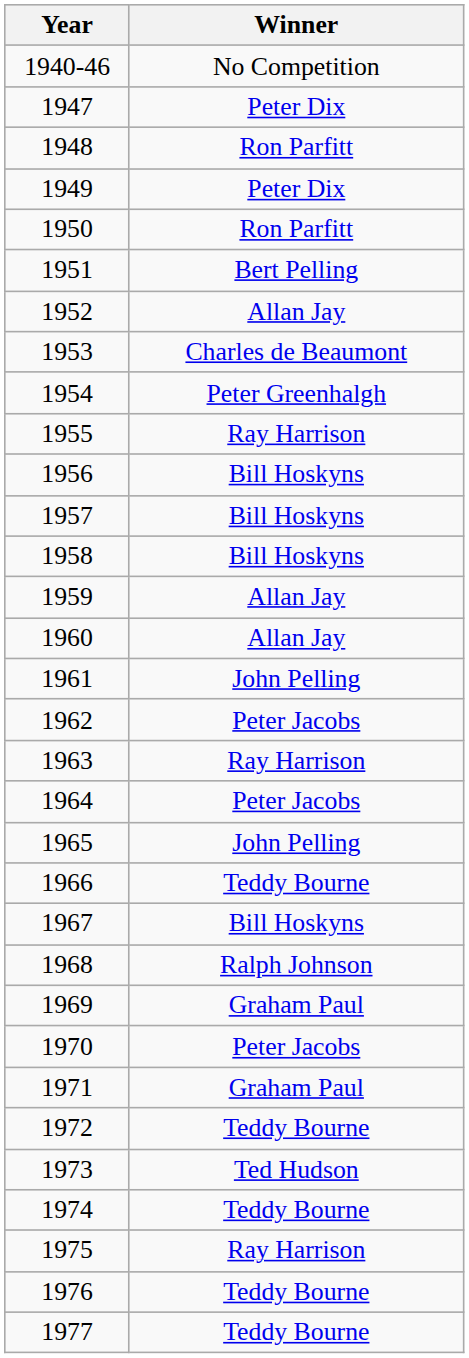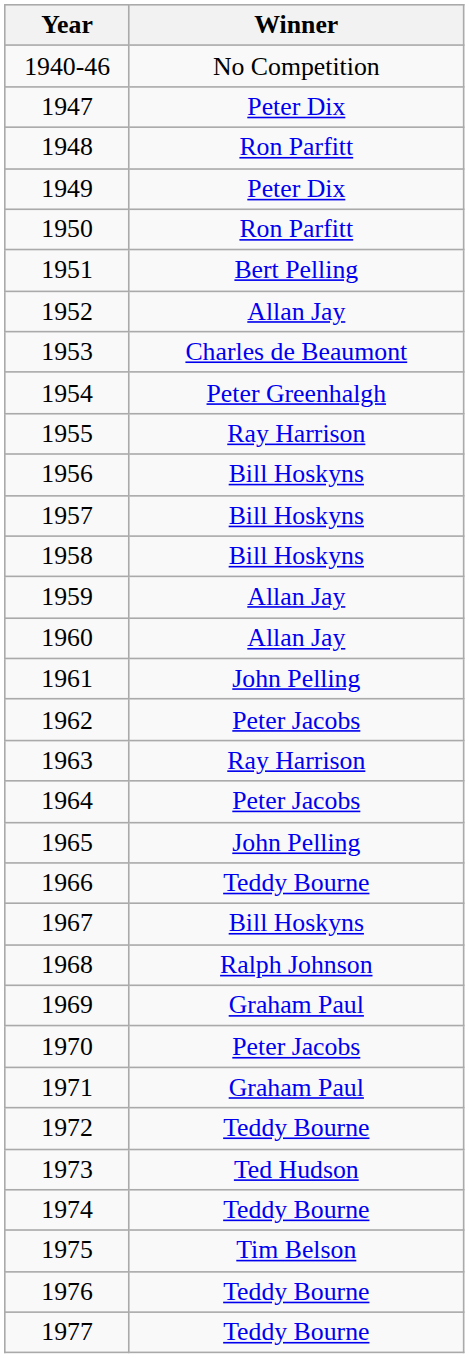 <table class="wikitable" style="text-align:center">
 <tr>
 <th width=70>Year</th>
 <th width=200>Winner</th>
 </tr>
 <tr>
 <td>1940-46</td>
 <td>No Competition</td>
 </tr>
 <tr>
 <td>1947</td>
 <td><a href='#'>Peter Dix</a></td>
 </tr>
 <tr>
 <td>1948</td>
 <td><a href='#'>Ron Parfitt</a></td>
 </tr>
 <tr>
 <td>1949</td>
 <td><a href='#'>Peter Dix</a></td>
 </tr>
 <tr>
 <td>1950</td>
 <td><a href='#'>Ron Parfitt</a></td>
 </tr>
 <tr>
 <td>1951</td>
 <td><a href='#'>Bert Pelling</a></td>
 </tr>
 <tr>
 <td>1952</td>
 <td><a href='#'>Allan Jay</a></td>
 </tr>
 <tr>
 <td>1953</td>
 <td><a href='#'>Charles de Beaumont</a></td>
 </tr>
 <tr>
 <td>1954</td>
 <td><a href='#'>Peter Greenhalgh</a></td>
 </tr>
 <tr>
 <td>1955</td>
 <td><a href='#'>Ray Harrison</a></td>
 </tr>
 <tr>
 <td>1956</td>
 <td><a href='#'>Bill Hoskyns</a></td>
 </tr>
 <tr>
 <td>1957</td>
 <td><a href='#'>Bill Hoskyns</a></td>
 </tr>
 <tr>
 <td>1958</td>
 <td><a href='#'>Bill Hoskyns</a></td>
 </tr>
 <tr>
 <td>1959</td>
 <td><a href='#'>Allan Jay</a></td>
 </tr>
 <tr>
 <td>1960</td>
 <td><a href='#'>Allan Jay</a></td>
 </tr>
 <tr>
 <td>1961</td>
 <td><a href='#'>John Pelling</a></td>
 </tr>
 <tr>
 <td>1962</td>
 <td><a href='#'>Peter Jacobs</a></td>
 </tr>
 <tr>
 <td>1963</td>
 <td><a href='#'>Ray Harrison</a></td>
 </tr>
 <tr>
 <td>1964</td>
 <td><a href='#'>Peter Jacobs</a></td>
 </tr>
 <tr>
 <td>1965</td>
 <td><a href='#'>John Pelling</a></td>
 </tr>
 <tr>
 <td>1966</td>
 <td><a href='#'>Teddy Bourne</a></td>
 </tr>
 <tr>
 <td>1967</td>
 <td><a href='#'>Bill Hoskyns</a></td>
 </tr>
 <tr>
 <td>1968</td>
 <td><a href='#'>Ralph Johnson</a></td>
 </tr>
 <tr>
 <td>1969</td>
 <td><a href='#'>Graham Paul</a></td>
 </tr>
 <tr>
 <td>1970</td>
 <td><a href='#'>Peter Jacobs</a></td>
 </tr>
 <tr>
 <td>1971</td>
 <td><a href='#'>Graham Paul</a></td>
 </tr>
 <tr>
 <td>1972</td>
 <td><a href='#'>Teddy Bourne</a></td>
 </tr>
 <tr>
 <td>1973</td>
 <td><a href='#'>Ted Hudson</a></td>
 </tr>
 <tr>
 <td>1974</td>
 <td><a href='#'>Teddy Bourne</a></td>
 </tr>
 <tr>
 <td>1975</td>
-<td><a href='#'>Ray Harrison</a></td>
+<td><a href='#'>Tim Belson</a></td>
 </tr>
 <tr>
 <td>1976</td>
 <td><a href='#'>Teddy Bourne</a></td>
 </tr>
 <tr>
 <td>1977</td>
 <td><a href='#'>Teddy Bourne</a></td>
 </tr>
 </table>
